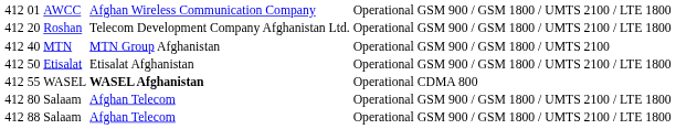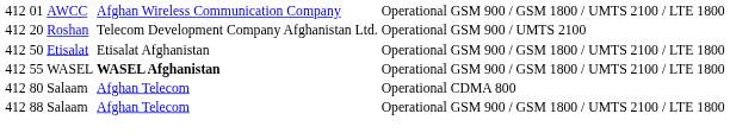 <table>
 <tr>
 <td>412</td>
 <td>01</td>
 <td><a href='#'>AWCC</a></td>
 <td><a href='#'>Afghan Wireless Communication Company</a></td>
 <td>Operational</td>
 <td>GSM 900 / GSM 1800 / UMTS 2100 / LTE 1800</td>
 <td></td>
 </tr>
 <tr>
 <td>412</td>
 <td>20</td>
 <td><a href='#'>Roshan</a></td>
 <td>Telecom Development Company Afghanistan Ltd.</td>
 <td>Operational</td>
-<td>GSM 900 / GSM 1800 / UMTS 2100 / LTE 1800</td>
-<td></td>
-</tr>
-<tr>
-<td>412</td>
-<td>40</td>
-<td><a href='#'>MTN</a></td>
-<td><a href='#'>MTN Group</a> Afghanistan</td>
-<td>Operational</td>
-<td>GSM 900 / GSM 1800 / UMTS 2100</td>
+<td>GSM 900 / UMTS 2100</td>
 <td></td>
 </tr>
 <tr>
 <td>412</td>
 <td>50</td>
 <td><a href='#'>Etisalat</a></td>
 <td>Etisalat Afghanistan</td>
 <td>Operational</td>
 <td>GSM 900 / GSM 1800 / UMTS 2100 / LTE 1800</td>
 <td></td>
 </tr>
 <tr>
 <td>412</td>
 <td>55</td>
 <td>WASEL</td>
 <td><strong>WASEL Afghanistan</strong></td>
 <td>Operational</td>
-<td>CDMA 800</td>
+<td>GSM 900 / GSM 1800 / UMTS 2100 / LTE 1800</td>
 <td></td>
 </tr>
 <tr>
 <td>412</td>
 <td>80</td>
 <td>Salaam</td>
 <td><a href='#'>Afghan Telecom</a></td>
 <td>Operational</td>
-<td>GSM 900 / GSM 1800 / UMTS 2100 / LTE 1800</td>
+<td>CDMA 800</td>
 <td></td>
 </tr>
 <tr>
 <td>412</td>
 <td>88</td>
 <td>Salaam</td>
 <td><a href='#'>Afghan Telecom</a></td>
 <td>Operational</td>
 <td>GSM 900 / GSM 1800 / UMTS 2100 / LTE 1800</td>
 <td></td>
 </tr>
 </table>
